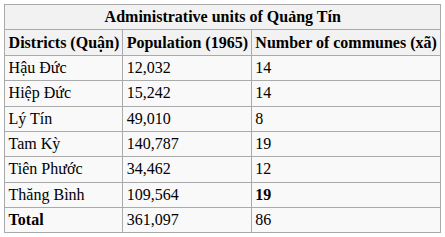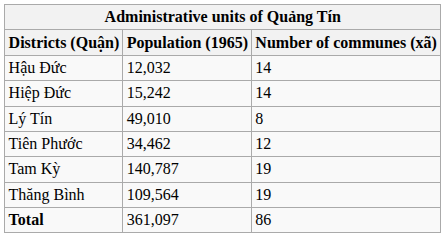 <table class="wikitable" style="float:right; margin:1em; margin-top:0;">
 <tr>
 <th colspan="3"><strong>Administrative units of Quảng Tín</strong></th>
 </tr>
 <tr style="background:lightgrey;">
 <th>Districts (Quận)</th>
 <th>Population (1965)</th>
 <th>Number of communes (xã)</th>
 </tr>
 <tr>
 <td>Hậu Đức</td>
 <td>12,032</td>
 <td>14</td>
 </tr>
 <tr>
 <td>Hiệp Đức</td>
 <td>15,242</td>
 <td>14</td>
 </tr>
 <tr>
 <td>Lý Tín</td>
 <td>49,010</td>
 <td>8</td>
 </tr>
 <tr>
+<td>Tiên Phước</td>
+<td>34,462</td>
+<td>12</td>
+</tr>
+<tr>
 <td>Tam Kỳ</td>
 <td>140,787</td>
 <td>19</td>
 </tr>
 <tr>
-<td>Tiên Phước</td>
-<td>34,462</td>
-<td>12</td>
-</tr>
-<tr>
 <td>Thăng Bình</td>
 <td>109,564</td>
-<td><strong>19</strong></td>
+<td>19</td>
 </tr>
 <tr>
 <td><strong>Total</strong></td>
 <td>361,097</td>
 <td>86</td>
 </tr>
 </table>
